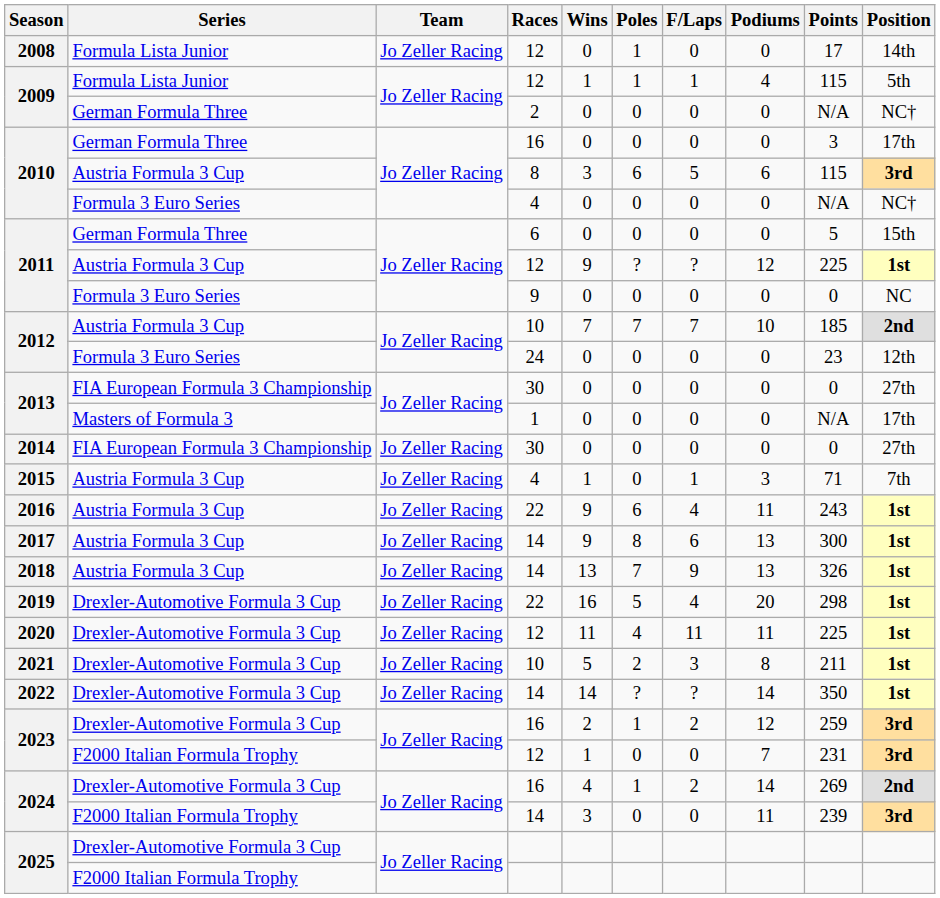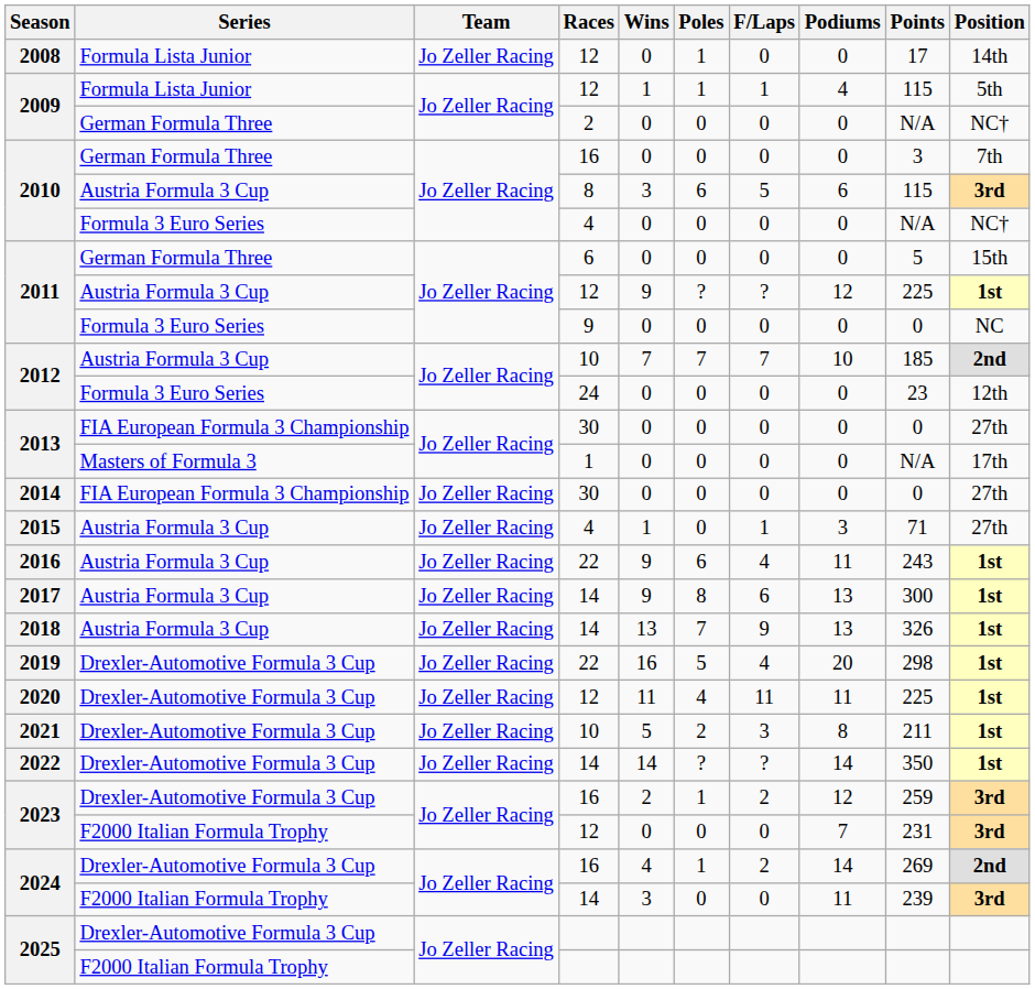 <table class="wikitable" style="font-size: 90%; text-align:center">
 <tr>
 <th>Season</th>
 <th>Series</th>
 <th>Team</th>
 <th>Races</th>
 <th>Wins</th>
 <th>Poles</th>
 <th>F/Laps</th>
 <th>Podiums</th>
 <th>Points</th>
 <th>Position</th>
 </tr>
 <tr>
 <th>2008</th>
 <td align=left><a href='#'>Formula Lista Junior</a></td>
 <td align=left><a href='#'>Jo Zeller Racing</a></td>
 <td>12</td>
 <td>0</td>
 <td>1</td>
 <td>0</td>
 <td>0</td>
 <td>17</td>
 <td>14th</td>
 </tr>
 <tr>
 <th rowspan=2>2009</th>
 <td align=left><a href='#'>Formula Lista Junior</a></td>
 <td align=left rowspan=2><a href='#'>Jo Zeller Racing</a></td>
 <td>12</td>
 <td>1</td>
 <td>1</td>
 <td>1</td>
 <td>4</td>
 <td>115</td>
 <td>5th</td>
 </tr>
 <tr>
 <td align=left><a href='#'>German Formula Three</a></td>
 <td>2</td>
 <td>0</td>
 <td>0</td>
 <td>0</td>
 <td>0</td>
 <td>N/A</td>
 <td>NC†</td>
 </tr>
 <tr>
 <th rowspan=3>2010</th>
 <td align=left><a href='#'>German Formula Three</a></td>
 <td align=left rowspan=3><a href='#'>Jo Zeller Racing</a></td>
 <td>16</td>
 <td>0</td>
 <td>0</td>
 <td>0</td>
 <td>0</td>
 <td>3</td>
-<td>17th</td>
+<td>7th</td>
 </tr>
 <tr>
 <td align=left><a href='#'>Austria Formula 3 Cup</a></td>
 <td>8</td>
 <td>3</td>
 <td>6</td>
 <td>5</td>
 <td>6</td>
 <td>115</td>
 <td style="background:#ffdf9f;"><strong>3rd</strong></td>
 </tr>
 <tr>
 <td align=left><a href='#'>Formula 3 Euro Series</a></td>
 <td>4</td>
 <td>0</td>
 <td>0</td>
 <td>0</td>
 <td>0</td>
 <td>N/A</td>
 <td>NC†</td>
 </tr>
 <tr>
 <th rowspan=3>2011</th>
 <td align=left><a href='#'>German Formula Three</a></td>
 <td align=left rowspan=3><a href='#'>Jo Zeller Racing</a></td>
 <td>6</td>
 <td>0</td>
 <td>0</td>
 <td>0</td>
 <td>0</td>
 <td>5</td>
 <td>15th</td>
 </tr>
 <tr>
 <td align=left><a href='#'>Austria Formula 3 Cup</a></td>
 <td>12</td>
 <td>9</td>
 <td>?</td>
 <td>?</td>
 <td>12</td>
 <td>225</td>
 <td style="background:#ffffbf;"><strong>1st</strong></td>
 </tr>
 <tr>
 <td align=left><a href='#'>Formula 3 Euro Series</a></td>
 <td>9</td>
 <td>0</td>
 <td>0</td>
 <td>0</td>
 <td>0</td>
 <td>0</td>
 <td>NC</td>
 </tr>
 <tr>
 <th rowspan=2>2012</th>
 <td align=left><a href='#'>Austria Formula 3 Cup</a></td>
 <td align=left rowspan=2><a href='#'>Jo Zeller Racing</a></td>
 <td>10</td>
 <td>7</td>
 <td>7</td>
 <td>7</td>
 <td>10</td>
 <td>185</td>
 <td style="background:#dfdfdf;"><strong>2nd</strong></td>
 </tr>
 <tr>
 <td align=left><a href='#'>Formula 3 Euro Series</a></td>
 <td>24</td>
 <td>0</td>
 <td>0</td>
 <td>0</td>
 <td>0</td>
 <td>23</td>
 <td>12th</td>
 </tr>
 <tr>
 <th rowspan=2>2013</th>
 <td align=left nowrap><a href='#'>FIA European Formula 3 Championship</a></td>
 <td rowspan=2 align=left nowrap><a href='#'>Jo Zeller Racing</a></td>
 <td>30</td>
 <td>0</td>
 <td>0</td>
 <td>0</td>
 <td>0</td>
 <td>0</td>
 <td>27th</td>
 </tr>
 <tr>
 <td align=left><a href='#'>Masters of Formula 3</a></td>
 <td>1</td>
 <td>0</td>
 <td>0</td>
 <td>0</td>
 <td>0</td>
 <td>N/A</td>
 <td>17th</td>
 </tr>
 <tr>
 <th>2014</th>
 <td align=left><a href='#'>FIA European Formula 3 Championship</a></td>
 <td align=left><a href='#'>Jo Zeller Racing</a></td>
 <td>30</td>
 <td>0</td>
 <td>0</td>
 <td>0</td>
 <td>0</td>
 <td>0</td>
 <td>27th</td>
 </tr>
 <tr>
 <th>2015</th>
 <td align=left><a href='#'>Austria Formula 3 Cup</a></td>
 <td align=left><a href='#'>Jo Zeller Racing</a></td>
 <td>4</td>
 <td>1</td>
 <td>0</td>
 <td>1</td>
 <td>3</td>
 <td>71</td>
-<td>7th</td>
+<td>27th</td>
 </tr>
 <tr>
 <th>2016</th>
 <td align=left><a href='#'>Austria Formula 3 Cup</a></td>
 <td align=left><a href='#'>Jo Zeller Racing</a></td>
 <td>22</td>
 <td>9</td>
 <td>6</td>
 <td>4</td>
 <td>11</td>
 <td>243</td>
 <td style="background:#ffffbf;"><strong>1st</strong></td>
 </tr>
 <tr>
 <th>2017</th>
 <td align=left><a href='#'>Austria Formula 3 Cup</a></td>
 <td align=left><a href='#'>Jo Zeller Racing</a></td>
 <td>14</td>
 <td>9</td>
 <td>8</td>
 <td>6</td>
 <td>13</td>
 <td>300</td>
 <td style="background:#ffffbf;"><strong>1st</strong></td>
 </tr>
 <tr>
 <th>2018</th>
 <td align=left><a href='#'>Austria Formula 3 Cup</a></td>
 <td align=left><a href='#'>Jo Zeller Racing</a></td>
 <td>14</td>
 <td>13</td>
 <td>7</td>
 <td>9</td>
 <td>13</td>
 <td>326</td>
 <td style="background:#ffffbf;"><strong>1st</strong></td>
 </tr>
 <tr>
 <th>2019</th>
 <td align=left><a href='#'>Drexler-Automotive Formula 3 Cup</a></td>
 <td align=left><a href='#'>Jo Zeller Racing</a></td>
 <td>22</td>
 <td>16</td>
 <td>5</td>
 <td>4</td>
 <td>20</td>
 <td>298</td>
 <td style="background:#ffffbf;"><strong>1st</strong></td>
 </tr>
 <tr>
 <th>2020</th>
 <td align=left><a href='#'>Drexler-Automotive Formula 3 Cup</a></td>
 <td align=left><a href='#'>Jo Zeller Racing</a></td>
 <td>12</td>
 <td>11</td>
 <td>4</td>
 <td>11</td>
 <td>11</td>
 <td>225</td>
 <td style="background:#ffffbf;"><strong>1st</strong></td>
 </tr>
 <tr>
 <th>2021</th>
 <td align=left><a href='#'>Drexler-Automotive Formula 3 Cup</a></td>
 <td align=left><a href='#'>Jo Zeller Racing</a></td>
 <td>10</td>
 <td>5</td>
 <td>2</td>
 <td>3</td>
 <td>8</td>
 <td>211</td>
 <td style="background:#ffffbf;"><strong>1st</strong></td>
 </tr>
 <tr>
 <th>2022</th>
 <td align=left><a href='#'>Drexler-Automotive Formula 3 Cup</a></td>
 <td align=left><a href='#'>Jo Zeller Racing</a></td>
 <td>14</td>
 <td>14</td>
 <td>?</td>
 <td>?</td>
 <td>14</td>
 <td>350</td>
 <td style="background:#ffffbf;"><strong>1st</strong></td>
 </tr>
 <tr>
 <th rowspan="2">2023</th>
 <td align=left><a href='#'>Drexler-Automotive Formula 3 Cup</a></td>
 <td rowspan="2" align="left"><a href='#'>Jo Zeller Racing</a></td>
 <td>16</td>
 <td>2</td>
 <td>1</td>
 <td>2</td>
 <td>12</td>
 <td>259</td>
 <td style="background:#FFDF9F;"><strong>3rd</strong></td>
 </tr>
 <tr>
 <td align=left><a href='#'>F2000 Italian Formula Trophy</a></td>
 <td>12</td>
-<td>1</td>
+<td>0</td>
 <td>0</td>
 <td>0</td>
 <td>7</td>
 <td>231</td>
 <td style="background:#FFDF9F;"><strong>3rd</strong></td>
 </tr>
 <tr>
 <th rowspan="2">2024</th>
 <td align=left><a href='#'>Drexler-Automotive Formula 3 Cup</a></td>
 <td rowspan="2" align=left><a href='#'>Jo Zeller Racing</a></td>
 <td>16</td>
 <td>4</td>
 <td>1</td>
 <td>2</td>
 <td>14</td>
 <td>269</td>
 <td style="background:#dfdfdf;"><strong>2nd</strong></td>
 </tr>
 <tr>
 <td align="left"><a href='#'>F2000 Italian Formula Trophy</a></td>
 <td>14</td>
 <td>3</td>
 <td>0</td>
 <td>0</td>
 <td>11</td>
 <td>239</td>
 <td style="background:#FFDF9F;"><strong>3rd</strong></td>
 </tr>
 <tr>
 <th rowspan="2">2025</th>
 <td align=left><a href='#'>Drexler-Automotive Formula 3 Cup</a></td>
 <td rowspan="2" align=left><a href='#'>Jo Zeller Racing</a></td>
 <td></td>
 <td></td>
 <td></td>
 <td></td>
 <td></td>
 <td></td>
 <td></td>
 </tr>
 <tr>
 <td align=left><a href='#'>F2000 Italian Formula Trophy</a></td>
 <td></td>
 <td></td>
 <td></td>
 <td></td>
 <td></td>
 <td></td>
 <td></td>
 </tr>
 </table>
